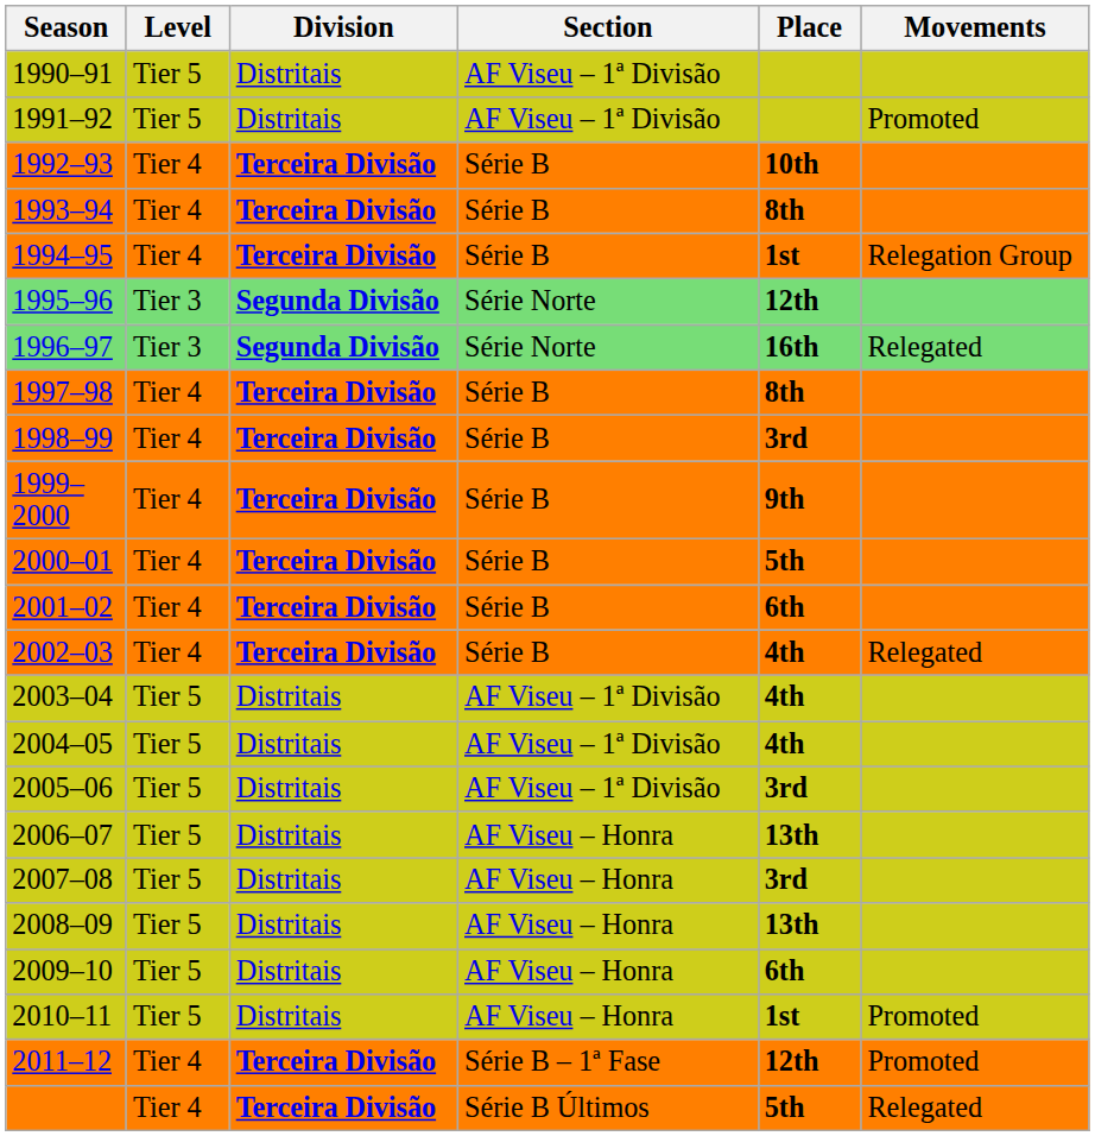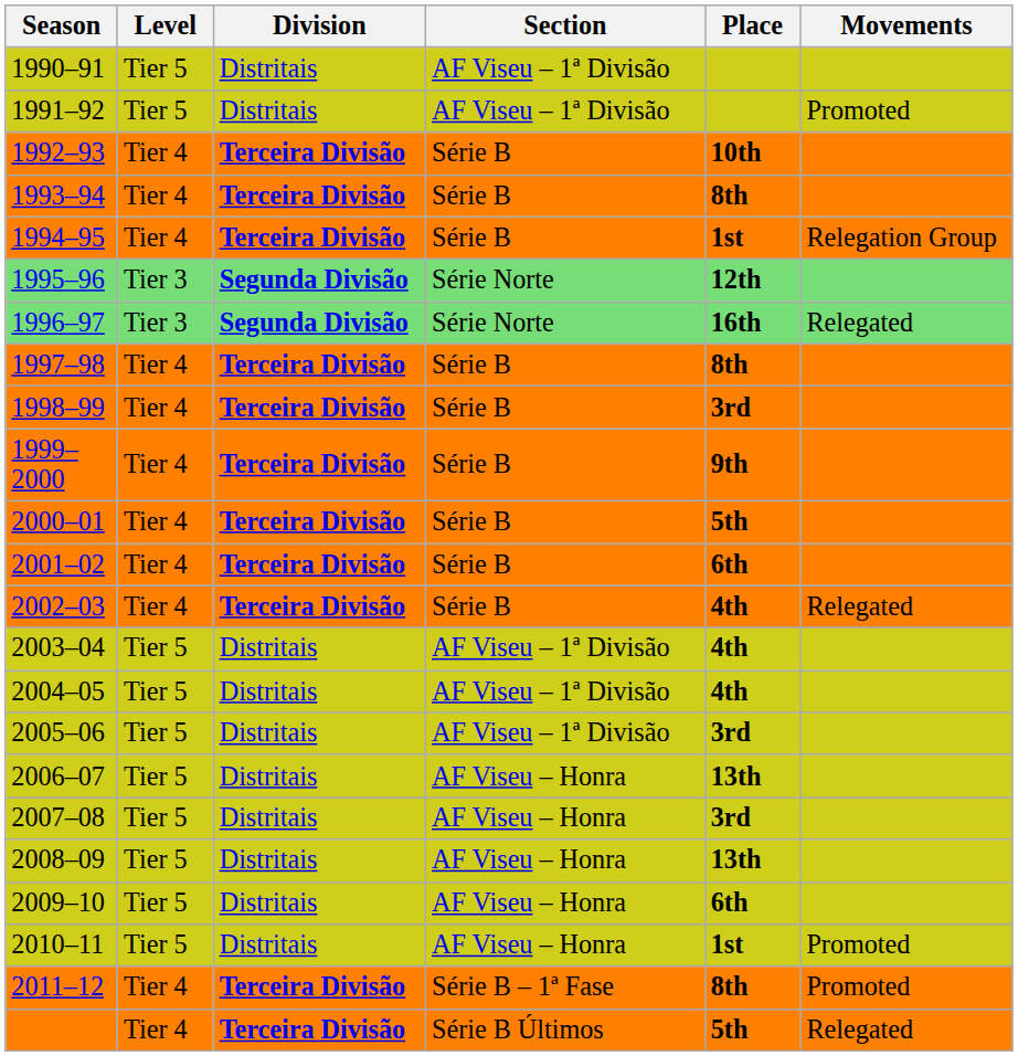 <table class="wikitable" style="text-align: left;">
 <tr>
 <th style="width: 60px;"><strong>Season</strong></th>
 <th style="width: 50px;"><strong>Level</strong></th>
 <th style="width: 120px;"><strong>Division</strong></th>
 <th style="width: 160px;"><strong>Section</strong></th>
 <th style="width: 50px;"><strong>Place</strong></th>
 <th style="width: 120px;"><strong>Movements</strong></th>
 </tr>
 <tr>
 <td style="background:#CECE1B;">1990–91</td>
 <td style="background:#CECE1B;">Tier 5</td>
 <td style="background:#CECE1B;"><a href='#'>Distritais</a></td>
 <td style="background:#CECE1B;"><a href='#'>AF Viseu</a> – 1ª Divisão</td>
 <td style="background:#CECE1B;"></td>
 <td style="background:#CECE1B;"></td>
 </tr>
 <tr>
 <td style="background:#CECE1B;">1991–92</td>
 <td style="background:#CECE1B;">Tier 5</td>
 <td style="background:#CECE1B;"><a href='#'>Distritais</a></td>
 <td style="background:#CECE1B;"><a href='#'>AF Viseu</a> – 1ª Divisão</td>
 <td style="background:#CECE1B;"></td>
 <td style="background:#CECE1B;">Promoted</td>
 </tr>
 <tr>
 <td style="background:#FF7F00;"><a href='#'>1992–93</a></td>
 <td style="background:#FF7F00;">Tier 4</td>
 <td style="background:#FF7F00;"><strong><a href='#'>Terceira Divisão</a></strong></td>
 <td style="background:#FF7F00;">Série B</td>
 <td style="background:#FF7F00;"><strong>10th</strong></td>
 <td style="background:#FF7F00;"></td>
 </tr>
 <tr>
 <td style="background:#FF7F00;"><a href='#'>1993–94</a></td>
 <td style="background:#FF7F00;">Tier 4</td>
 <td style="background:#FF7F00;"><strong><a href='#'>Terceira Divisão</a></strong></td>
 <td style="background:#FF7F00;">Série B</td>
 <td style="background:#FF7F00;"><strong>8th</strong></td>
 <td style="background:#FF7F00;"></td>
 </tr>
 <tr>
 <td style="background:#FF7F00;"><a href='#'>1994–95</a></td>
 <td style="background:#FF7F00;">Tier 4</td>
 <td style="background:#FF7F00;"><strong><a href='#'>Terceira Divisão</a></strong></td>
 <td style="background:#FF7F00;">Série B</td>
 <td style="background:#FF7F00;"><strong>1st</strong></td>
 <td style="background:#FF7F00;">Relegation Group</td>
 </tr>
 <tr>
 <td style="background:#77DD77;"><a href='#'>1995–96</a></td>
 <td style="background:#77DD77;">Tier 3</td>
 <td style="background:#77DD77;"><strong><a href='#'>Segunda Divisão</a></strong></td>
 <td style="background:#77DD77;">Série Norte</td>
 <td style="background:#77DD77;"><strong>12th</strong></td>
 <td style="background:#77DD77;"></td>
 </tr>
 <tr>
 <td style="background:#77DD77;"><a href='#'>1996–97</a></td>
 <td style="background:#77DD77;">Tier 3</td>
 <td style="background:#77DD77;"><strong><a href='#'>Segunda Divisão</a></strong></td>
 <td style="background:#77DD77;">Série Norte</td>
 <td style="background:#77DD77;"><strong>16th</strong></td>
 <td style="background:#77DD77;">Relegated</td>
 </tr>
 <tr>
 <td style="background:#FF7F00;"><a href='#'>1997–98</a></td>
 <td style="background:#FF7F00;">Tier 4</td>
 <td style="background:#FF7F00;"><strong><a href='#'>Terceira Divisão</a></strong></td>
 <td style="background:#FF7F00;">Série B</td>
 <td style="background:#FF7F00;"><strong>8th</strong></td>
 <td style="background:#FF7F00;"></td>
 </tr>
 <tr>
 <td style="background:#FF7F00;"><a href='#'>1998–99</a></td>
 <td style="background:#FF7F00;">Tier 4</td>
 <td style="background:#FF7F00;"><strong><a href='#'>Terceira Divisão</a></strong></td>
 <td style="background:#FF7F00;">Série B</td>
 <td style="background:#FF7F00;"><strong>3rd</strong></td>
 <td style="background:#FF7F00;"></td>
 </tr>
 <tr>
 <td style="background:#FF7F00;"><a href='#'>1999–2000</a></td>
 <td style="background:#FF7F00;">Tier 4</td>
 <td style="background:#FF7F00;"><strong><a href='#'>Terceira Divisão</a></strong></td>
 <td style="background:#FF7F00;">Série B</td>
 <td style="background:#FF7F00;"><strong>9th</strong></td>
 <td style="background:#FF7F00;"></td>
 </tr>
 <tr>
 <td style="background:#FF7F00;"><a href='#'>2000–01</a></td>
 <td style="background:#FF7F00;">Tier 4</td>
 <td style="background:#FF7F00;"><strong><a href='#'>Terceira Divisão</a></strong></td>
 <td style="background:#FF7F00;">Série B</td>
 <td style="background:#FF7F00;"><strong>5th</strong></td>
 <td style="background:#FF7F00;"></td>
 </tr>
 <tr>
 <td style="background:#FF7F00;"><a href='#'>2001–02</a></td>
 <td style="background:#FF7F00;">Tier 4</td>
 <td style="background:#FF7F00;"><strong><a href='#'>Terceira Divisão</a></strong></td>
 <td style="background:#FF7F00;">Série B</td>
 <td style="background:#FF7F00;"><strong>6th</strong></td>
 <td style="background:#FF7F00;"></td>
 </tr>
 <tr>
 <td style="background:#FF7F00;"><a href='#'>2002–03</a></td>
 <td style="background:#FF7F00;">Tier 4</td>
 <td style="background:#FF7F00;"><strong><a href='#'>Terceira Divisão</a></strong></td>
 <td style="background:#FF7F00;">Série B</td>
 <td style="background:#FF7F00;"><strong>4th</strong></td>
 <td style="background:#FF7F00;">Relegated</td>
 </tr>
 <tr>
 <td style="background:#CECE1B;">2003–04</td>
 <td style="background:#CECE1B;">Tier 5</td>
 <td style="background:#CECE1B;"><a href='#'>Distritais</a></td>
 <td style="background:#CECE1B;"><a href='#'>AF Viseu</a> – 1ª Divisão</td>
 <td style="background:#CECE1B;"><strong>4th</strong></td>
 <td style="background:#CECE1B;"></td>
 </tr>
 <tr>
 <td style="background:#CECE1B;">2004–05</td>
 <td style="background:#CECE1B;">Tier 5</td>
 <td style="background:#CECE1B;"><a href='#'>Distritais</a></td>
 <td style="background:#CECE1B;"><a href='#'>AF Viseu</a> – 1ª Divisão</td>
 <td style="background:#CECE1B;"><strong>4th</strong></td>
 <td style="background:#CECE1B;"></td>
 </tr>
 <tr>
 <td style="background:#CECE1B;">2005–06</td>
 <td style="background:#CECE1B;">Tier 5</td>
 <td style="background:#CECE1B;"><a href='#'>Distritais</a></td>
 <td style="background:#CECE1B;"><a href='#'>AF Viseu</a> – 1ª Divisão</td>
 <td style="background:#CECE1B;"><strong>3rd</strong></td>
 <td style="background:#CECE1B;"></td>
 </tr>
 <tr>
 <td style="background:#CECE1B;">2006–07</td>
 <td style="background:#CECE1B;">Tier 5</td>
 <td style="background:#CECE1B;"><a href='#'>Distritais</a></td>
 <td style="background:#CECE1B;"><a href='#'>AF Viseu</a> – Honra</td>
 <td style="background:#CECE1B;"><strong>13th</strong></td>
 <td style="background:#CECE1B;"></td>
 </tr>
 <tr>
 <td style="background:#CECE1B;">2007–08</td>
 <td style="background:#CECE1B;">Tier 5</td>
 <td style="background:#CECE1B;"><a href='#'>Distritais</a></td>
 <td style="background:#CECE1B;"><a href='#'>AF Viseu</a> – Honra</td>
 <td style="background:#CECE1B;"><strong>3rd</strong></td>
 <td style="background:#CECE1B;"></td>
 </tr>
 <tr>
 <td style="background:#CECE1B;">2008–09</td>
 <td style="background:#CECE1B;">Tier 5</td>
 <td style="background:#CECE1B;"><a href='#'>Distritais</a></td>
 <td style="background:#CECE1B;"><a href='#'>AF Viseu</a> – Honra</td>
 <td style="background:#CECE1B;"><strong>13th</strong></td>
 <td style="background:#CECE1B;"></td>
 </tr>
 <tr>
 <td style="background:#CECE1B;">2009–10</td>
 <td style="background:#CECE1B;">Tier 5</td>
 <td style="background:#CECE1B;"><a href='#'>Distritais</a></td>
 <td style="background:#CECE1B;"><a href='#'>AF Viseu</a> – Honra</td>
 <td style="background:#CECE1B;"><strong>6th</strong></td>
 <td style="background:#CECE1B;"></td>
 </tr>
 <tr>
 <td style="background:#CECE1B;">2010–11</td>
 <td style="background:#CECE1B;">Tier 5</td>
 <td style="background:#CECE1B;"><a href='#'>Distritais</a></td>
 <td style="background:#CECE1B;"><a href='#'>AF Viseu</a> – Honra</td>
 <td style="background:#CECE1B;"><strong>1st</strong></td>
 <td style="background:#CECE1B;">Promoted</td>
 </tr>
 <tr>
 <td style="background:#FF7F00;"><a href='#'>2011–12</a></td>
 <td style="background:#FF7F00;">Tier 4</td>
 <td style="background:#FF7F00;"><strong><a href='#'>Terceira Divisão</a></strong></td>
 <td style="background:#FF7F00;">Série B – 1ª Fase</td>
-<td style="background:#FF7F00;"><strong>12th</strong></td>
+<td style="background:#FF7F00;"><strong>8th</strong></td>
 <td style="background:#FF7F00;">Promoted</td>
 </tr>
 <tr>
 <td style="background:#FF7F00;"></td>
 <td style="background:#FF7F00;">Tier 4</td>
 <td style="background:#FF7F00;"><strong><a href='#'>Terceira Divisão</a></strong></td>
 <td style="background:#FF7F00;">Série B Últimos</td>
 <td style="background:#FF7F00;"><strong>5th</strong></td>
 <td style="background:#FF7F00;">Relegated</td>
 </tr>
 <tr>
 </tr>
 </table>
